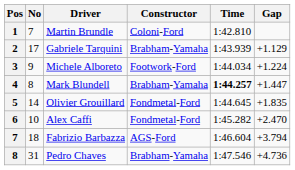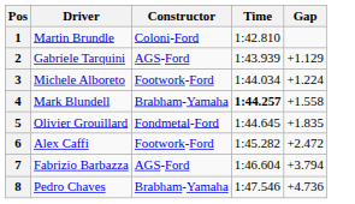 <table class="wikitable sortable" style="font-size: 95%;">
 <tr>
 <th>Pos</th>
-<th>No</th>
 <th>Driver</th>
 <th>Constructor</th>
 <th>Time</th>
 <th>Gap</th>
 </tr>
 <tr>
 <th>1</th>
-<td>7</td>
 <td> <a href='#'>Martin Brundle</a></td>
 <td><a href='#'>Coloni</a>-<a href='#'>Ford</a></td>
 <td>1:42.810</td>
 <td></td>
 </tr>
 <tr>
 <th>2</th>
-<td>17</td>
 <td> <a href='#'>Gabriele Tarquini</a></td>
-<td><a href='#'>Brabham</a>-<a href='#'>Yamaha</a></td>
+<td><a href='#'>AGS</a>-<a href='#'>Ford</a></td>
 <td>1:43.939</td>
 <td>+1.129</td>
 </tr>
 <tr>
 <th>3</th>
-<td>9</td>
 <td> <a href='#'>Michele Alboreto</a></td>
 <td><a href='#'>Footwork</a>-<a href='#'>Ford</a></td>
 <td>1:44.034</td>
 <td>+1.224</td>
 </tr>
 <tr>
 <th>4</th>
-<td>8</td>
 <td> <a href='#'>Mark Blundell</a></td>
 <td><a href='#'>Brabham</a>-<a href='#'>Yamaha</a></td>
 <td><strong>1:44.257</strong></td>
-<td>+1.447</td>
+<td>+1.558</td>
 </tr>
 <tr>
 <th>5</th>
-<td>14</td>
 <td> <a href='#'>Olivier Grouillard</a></td>
 <td><a href='#'>Fondmetal</a>-<a href='#'>Ford</a></td>
 <td>1:44.645</td>
 <td>+1.835</td>
 </tr>
 <tr>
 <th>6</th>
-<td>10</td>
 <td> <a href='#'>Alex Caffi</a></td>
-<td><a href='#'>Fondmetal</a>-<a href='#'>Ford</a></td>
+<td><a href='#'>Footwork</a>-<a href='#'>Ford</a></td>
 <td>1:45.282</td>
-<td>+2.470</td>
+<td>+2.472</td>
 </tr>
 <tr>
 <th>7</th>
-<td>18</td>
 <td> <a href='#'>Fabrizio Barbazza</a></td>
 <td><a href='#'>AGS</a>-<a href='#'>Ford</a></td>
 <td>1:46.604</td>
 <td>+3.794</td>
 </tr>
 <tr>
 <th>8</th>
-<td>31</td>
 <td> <a href='#'>Pedro Chaves</a></td>
 <td><a href='#'>Brabham</a>-<a href='#'>Yamaha</a></td>
 <td>1:47.546</td>
 <td>+4.736</td>
 </tr>
 </table>
